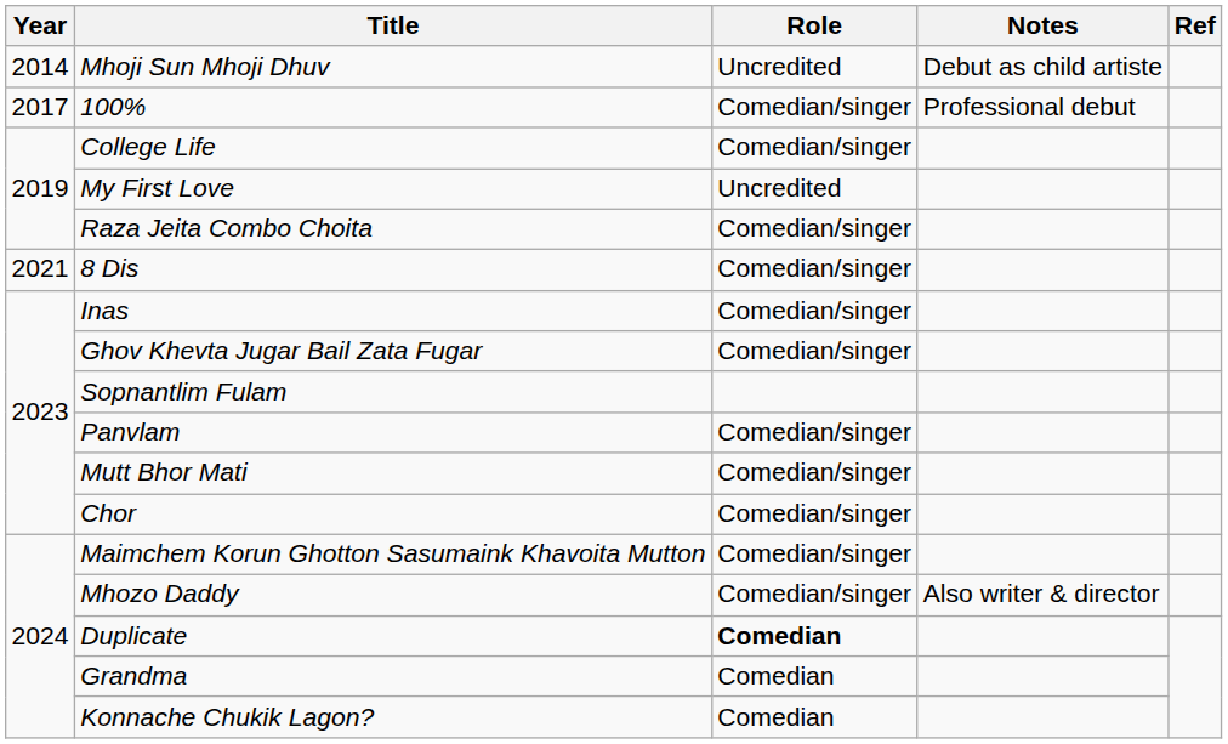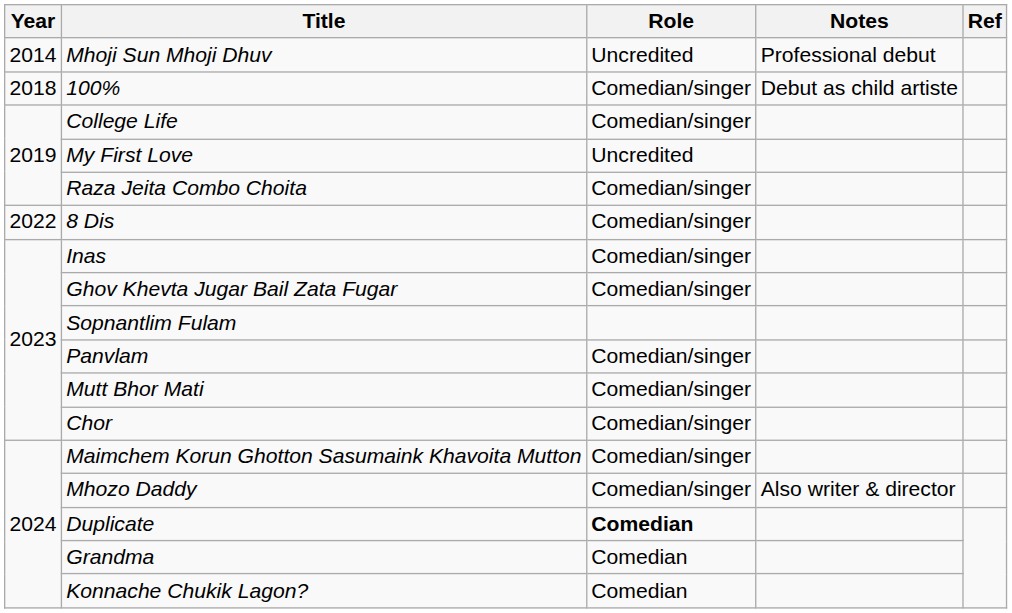 <table class="wikitable sortable">
 <tr>
 <th>Year</th>
 <th>Title</th>
 <th>Role</th>
 <th>Notes</th>
 <th>Ref</th>
 </tr>
 <tr>
 <td>2014</td>
 <td><em>Mhoji Sun Mhoji Dhuv</em></td>
 <td>Uncredited</td>
-<td>Debut as child artiste</td>
+<td>Professional debut</td>
 <td></td>
 </tr>
 <tr>
-<td>2017</td>
+<td>2018</td>
 <td><em>100%</em></td>
 <td>Comedian/singer</td>
-<td>Professional debut</td>
+<td>Debut as child artiste</td>
 <td></td>
 </tr>
 <tr>
 <td rowspan="3">2019</td>
 <td><em>College Life</em></td>
 <td>Comedian/singer</td>
 <td></td>
 <td></td>
 </tr>
 <tr>
 <td><em>My First Love</em></td>
 <td>Uncredited</td>
 <td></td>
 <td></td>
 </tr>
 <tr>
 <td><em>Raza Jeita Combo Choita</em></td>
 <td>Comedian/singer</td>
 <td></td>
 <td></td>
 </tr>
 <tr>
-<td>2021</td>
+<td>2022</td>
 <td><em>8 Dis</em></td>
 <td>Comedian/singer</td>
 <td></td>
 <td></td>
 </tr>
 <tr>
 <td rowspan="6">2023</td>
 <td><em>Inas</em></td>
 <td>Comedian/singer</td>
 <td></td>
 <td></td>
 </tr>
 <tr>
 <td><em>Ghov Khevta Jugar Bail Zata Fugar</em></td>
 <td>Comedian/singer</td>
 <td></td>
 <td></td>
 </tr>
 <tr>
 <td><em>Sopnantlim Fulam</em></td>
 <td></td>
 <td></td>
 <td></td>
 </tr>
 <tr>
 <td><em>Panvlam</em></td>
 <td>Comedian/singer</td>
 <td></td>
 <td></td>
 </tr>
 <tr>
 <td><em>Mutt Bhor Mati</em></td>
 <td>Comedian/singer</td>
 <td></td>
 <td></td>
 </tr>
 <tr>
 <td><em>Chor</em></td>
 <td>Comedian/singer</td>
 <td></td>
 <td></td>
 </tr>
 <tr>
 <td rowspan="5">2024</td>
 <td><em>Maimchem Korun Ghotton Sasumaink Khavoita Mutton</em></td>
 <td>Comedian/singer</td>
 <td></td>
 <td></td>
 </tr>
 <tr>
 <td><em>Mhozo Daddy</em></td>
 <td>Comedian/singer</td>
 <td>Also writer & director</td>
 <td></td>
 </tr>
 <tr>
 <td><em>Duplicate</em></td>
 <td><strong>Comedian</strong></td>
 <td></td>
 <td rowspan="3"></td>
 </tr>
 <tr>
 <td><em>Grandma</em></td>
 <td>Comedian</td>
 <td></td>
 </tr>
 <tr>
 <td><em>Konnache Chukik Lagon?</em></td>
 <td>Comedian</td>
 <td></td>
 </tr>
 </table>
